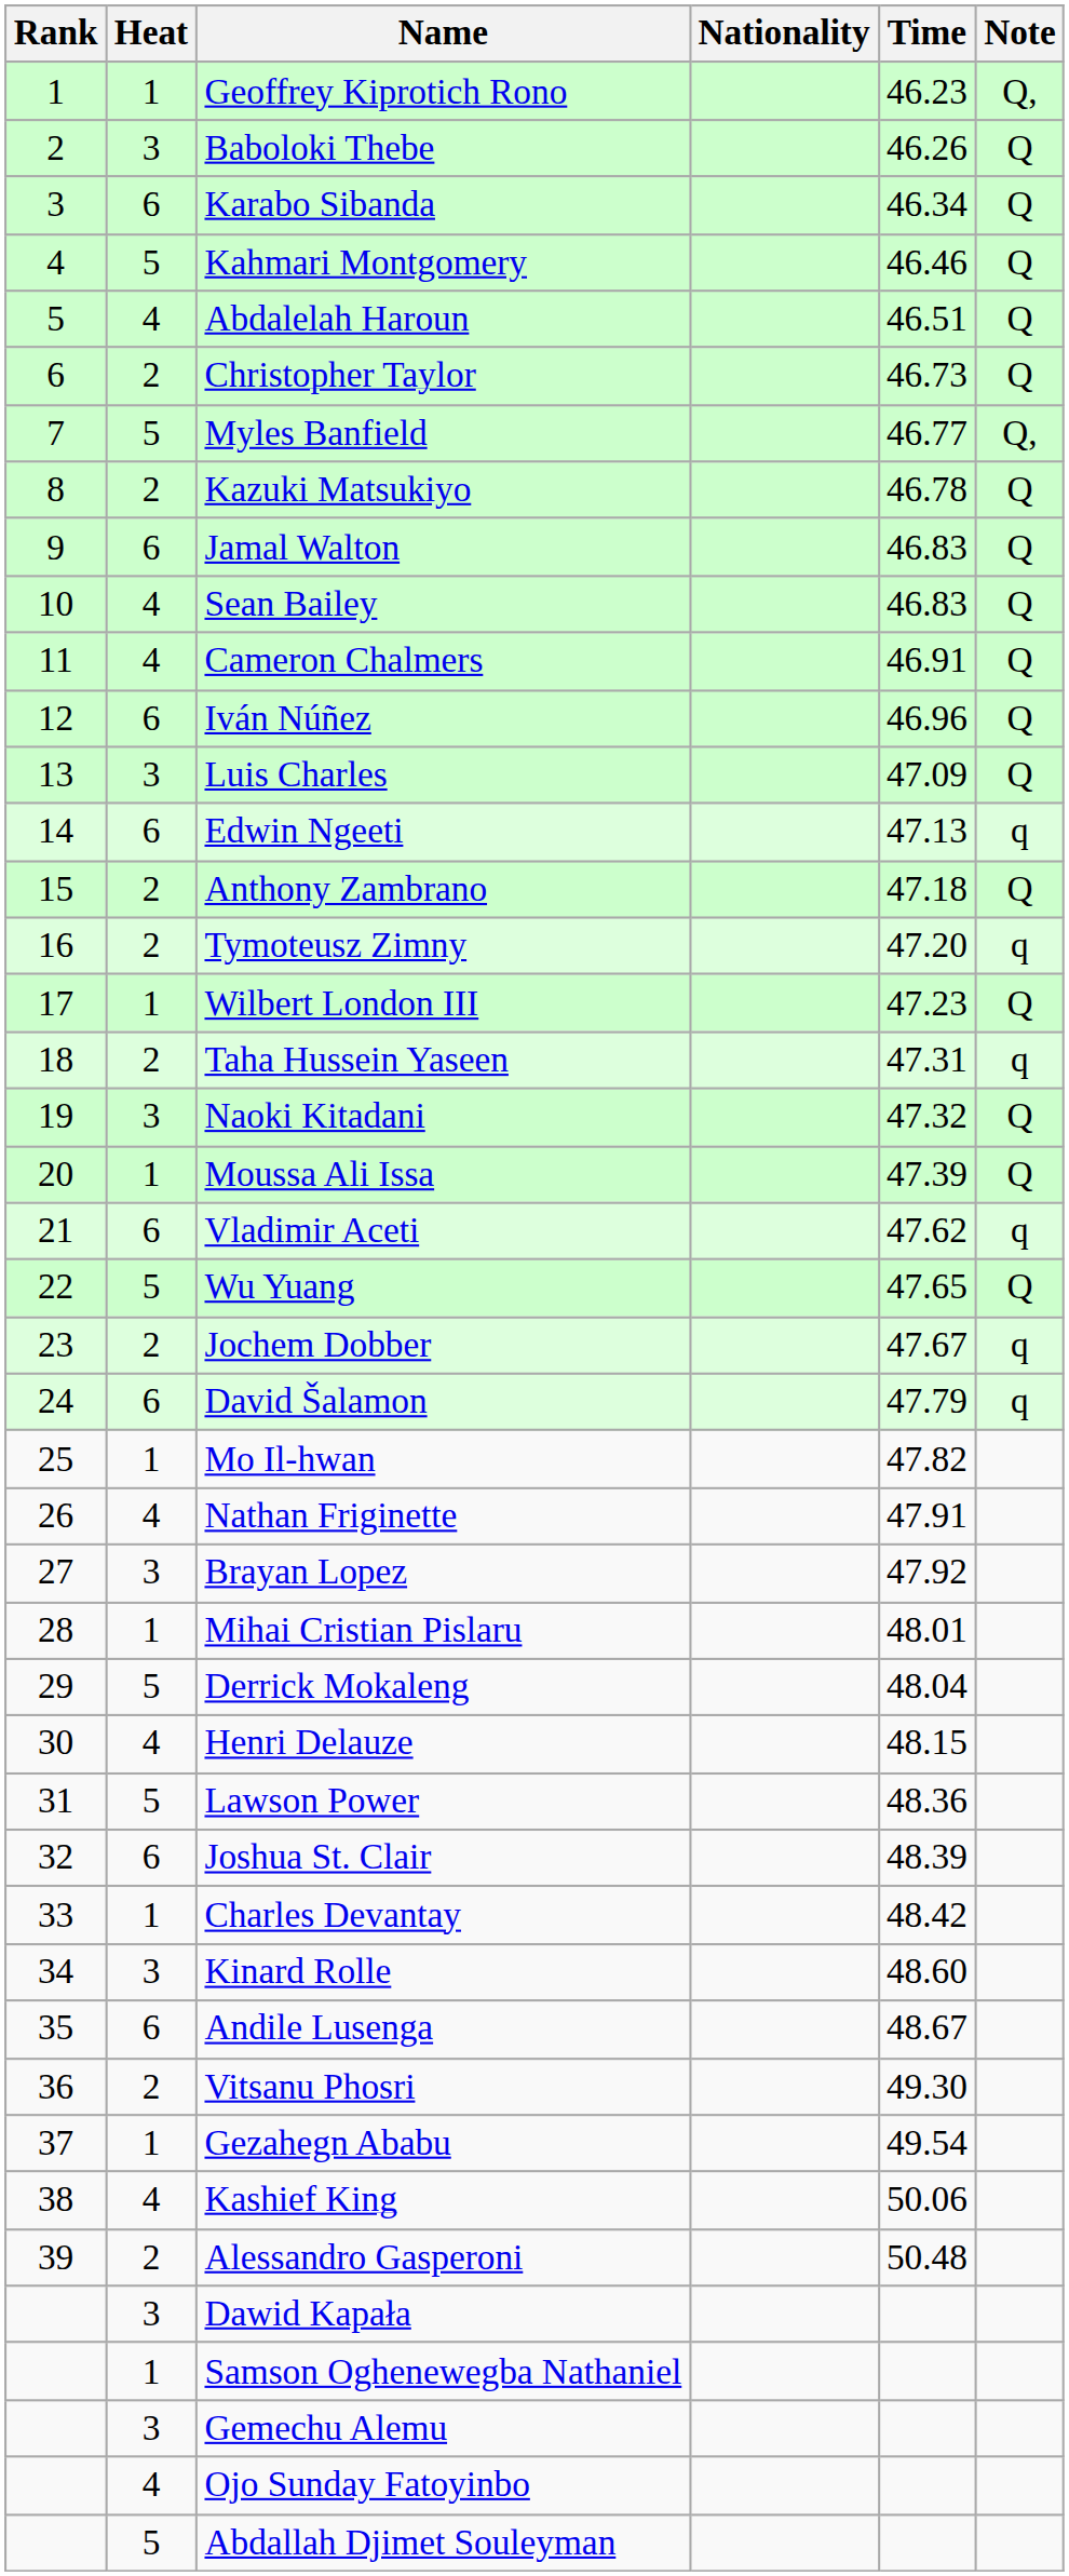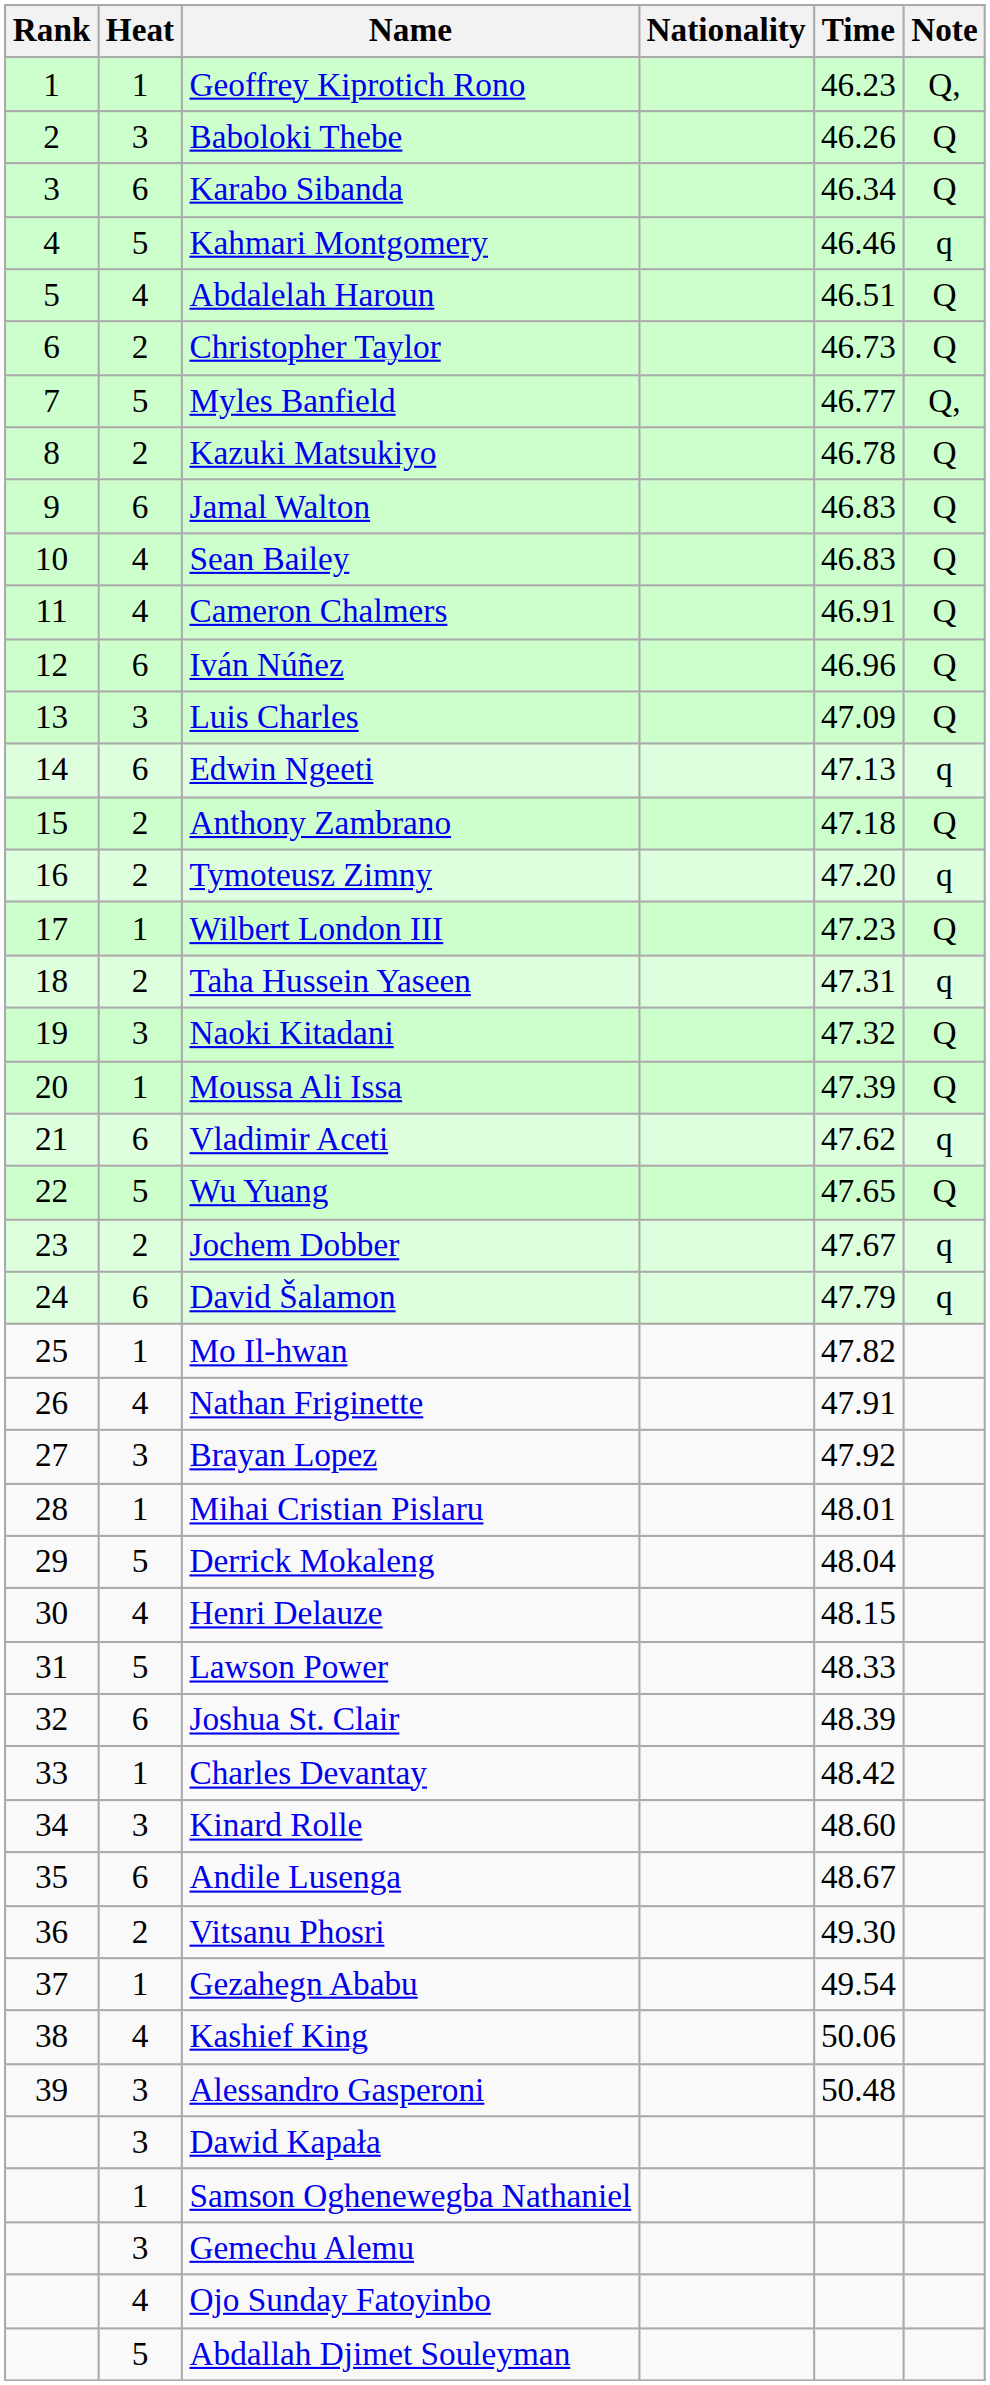 <table class="wikitable sortable" style="text-align:center">
 <tr>
 <th>Rank</th>
 <th>Heat</th>
 <th>Name</th>
 <th>Nationality</th>
 <th>Time</th>
 <th>Note</th>
 </tr>
 <tr bgcolor=ccffcc>
 <td>1</td>
 <td>1</td>
 <td align=left><a href='#'>Geoffrey Kiprotich Rono</a></td>
 <td align=left></td>
 <td>46.23</td>
 <td>Q, <strong></strong></td>
 </tr>
 <tr bgcolor=ccffcc>
 <td>2</td>
 <td>3</td>
 <td align=left><a href='#'>Baboloki Thebe</a></td>
 <td align=left></td>
 <td>46.26</td>
 <td>Q</td>
 </tr>
 <tr bgcolor=ccffcc>
 <td>3</td>
 <td>6</td>
 <td align=left><a href='#'>Karabo Sibanda</a></td>
 <td align=left></td>
 <td>46.34</td>
 <td>Q</td>
 </tr>
 <tr bgcolor=ccffcc>
 <td>4</td>
 <td>5</td>
 <td align=left><a href='#'>Kahmari Montgomery</a></td>
 <td align=left></td>
 <td>46.46</td>
-<td>Q</td>
+<td>q</td>
 </tr>
 <tr bgcolor=ccffcc>
 <td>5</td>
 <td>4</td>
 <td align=left><a href='#'>Abdalelah Haroun</a></td>
 <td align=left></td>
 <td>46.51</td>
 <td>Q</td>
 </tr>
 <tr bgcolor=ccffcc>
 <td>6</td>
 <td>2</td>
 <td align=left><a href='#'>Christopher Taylor</a></td>
 <td align=left></td>
 <td>46.73</td>
 <td>Q</td>
 </tr>
 <tr bgcolor=ccffcc>
 <td>7</td>
 <td>5</td>
 <td align=left><a href='#'>Myles Banfield</a></td>
 <td align=left></td>
 <td>46.77</td>
 <td>Q, <strong></strong></td>
 </tr>
 <tr bgcolor=ccffcc>
 <td>8</td>
 <td>2</td>
 <td align=left><a href='#'>Kazuki Matsukiyo</a></td>
 <td align=left></td>
 <td>46.78</td>
 <td>Q</td>
 </tr>
 <tr bgcolor=ccffcc>
 <td>9</td>
 <td>6</td>
 <td align=left><a href='#'>Jamal Walton</a></td>
 <td align=left></td>
 <td>46.83</td>
 <td>Q</td>
 </tr>
 <tr bgcolor=ccffcc>
 <td>10</td>
 <td>4</td>
 <td align=left><a href='#'>Sean Bailey</a></td>
 <td align=left></td>
 <td>46.83</td>
 <td>Q</td>
 </tr>
 <tr bgcolor=ccffcc>
 <td>11</td>
 <td>4</td>
 <td align=left><a href='#'>Cameron Chalmers</a></td>
 <td align=left></td>
 <td>46.91</td>
 <td>Q</td>
 </tr>
 <tr bgcolor=ccffcc>
 <td>12</td>
 <td>6</td>
 <td align=left><a href='#'>Iván Núñez</a></td>
 <td align=left></td>
 <td>46.96</td>
 <td>Q</td>
 </tr>
 <tr bgcolor=ccffcc>
 <td>13</td>
 <td>3</td>
 <td align=left><a href='#'>Luis Charles</a></td>
 <td align=left></td>
 <td>47.09</td>
 <td>Q</td>
 </tr>
 <tr bgcolor=ddffdd>
 <td>14</td>
 <td>6</td>
 <td align=left><a href='#'>Edwin Ngeeti</a></td>
 <td align=left></td>
 <td>47.13</td>
 <td>q</td>
 </tr>
 <tr bgcolor=ccffcc>
 <td>15</td>
 <td>2</td>
 <td align=left><a href='#'>Anthony Zambrano</a></td>
 <td align=left></td>
 <td>47.18</td>
 <td>Q</td>
 </tr>
 <tr bgcolor=ddffdd>
 <td>16</td>
 <td>2</td>
 <td align=left><a href='#'>Tymoteusz Zimny</a></td>
 <td align=left></td>
 <td>47.20</td>
 <td>q</td>
 </tr>
 <tr bgcolor=ccffcc>
 <td>17</td>
 <td>1</td>
 <td align=left><a href='#'>Wilbert London III</a></td>
 <td align=left></td>
 <td>47.23</td>
 <td>Q</td>
 </tr>
 <tr bgcolor=ddffdd>
 <td>18</td>
 <td>2</td>
 <td align=left><a href='#'>Taha Hussein Yaseen</a></td>
 <td align=left></td>
 <td>47.31</td>
 <td>q</td>
 </tr>
 <tr bgcolor=ccffcc>
 <td>19</td>
 <td>3</td>
 <td align=left><a href='#'>Naoki Kitadani</a></td>
 <td align=left></td>
 <td>47.32</td>
 <td>Q</td>
 </tr>
 <tr bgcolor=ccffcc>
 <td>20</td>
 <td>1</td>
 <td align=left><a href='#'>Moussa Ali Issa</a></td>
 <td align=left></td>
 <td>47.39</td>
 <td>Q</td>
 </tr>
 <tr bgcolor=ddffdd>
 <td>21</td>
 <td>6</td>
 <td align=left><a href='#'>Vladimir Aceti</a></td>
 <td align=left></td>
 <td>47.62</td>
 <td>q</td>
 </tr>
 <tr bgcolor=ccffcc>
 <td>22</td>
 <td>5</td>
 <td align=left><a href='#'>Wu Yuang</a></td>
 <td align=left></td>
 <td>47.65</td>
 <td>Q</td>
 </tr>
 <tr bgcolor=ddffdd>
 <td>23</td>
 <td>2</td>
 <td align=left><a href='#'>Jochem Dobber</a></td>
 <td align=left></td>
 <td>47.67</td>
 <td>q</td>
 </tr>
 <tr bgcolor=ddffdd>
 <td>24</td>
 <td>6</td>
 <td align=left><a href='#'>David Šalamon</a></td>
 <td align=left></td>
 <td>47.79</td>
 <td>q</td>
 </tr>
 <tr>
 <td>25</td>
 <td>1</td>
 <td align=left><a href='#'>Mo Il-hwan</a></td>
 <td align=left></td>
 <td>47.82</td>
 <td></td>
 </tr>
 <tr>
 <td>26</td>
 <td>4</td>
 <td align=left><a href='#'>Nathan Friginette</a></td>
 <td align=left></td>
 <td>47.91</td>
 <td></td>
 </tr>
 <tr>
 <td>27</td>
 <td>3</td>
 <td align=left><a href='#'>Brayan Lopez</a></td>
 <td align=left></td>
 <td>47.92</td>
 <td></td>
 </tr>
 <tr>
 <td>28</td>
 <td>1</td>
 <td align=left><a href='#'>Mihai Cristian Pislaru</a></td>
 <td align=left></td>
 <td>48.01</td>
 <td></td>
 </tr>
 <tr>
 <td>29</td>
 <td>5</td>
 <td align=left><a href='#'>Derrick Mokaleng</a></td>
 <td align=left></td>
 <td>48.04</td>
 <td></td>
 </tr>
 <tr>
 <td>30</td>
 <td>4</td>
 <td align=left><a href='#'>Henri Delauze</a></td>
 <td align=left></td>
 <td>48.15</td>
 <td></td>
 </tr>
 <tr>
 <td>31</td>
 <td>5</td>
 <td align=left><a href='#'>Lawson Power</a></td>
 <td align=left></td>
-<td>48.36</td>
+<td>48.33</td>
 <td></td>
 </tr>
 <tr>
 <td>32</td>
 <td>6</td>
 <td align=left><a href='#'>Joshua St. Clair</a></td>
 <td align=left></td>
 <td>48.39</td>
 <td></td>
 </tr>
 <tr>
 <td>33</td>
 <td>1</td>
 <td align=left><a href='#'>Charles Devantay</a></td>
 <td align=left></td>
 <td>48.42</td>
 <td></td>
 </tr>
 <tr>
 <td>34</td>
 <td>3</td>
 <td align=left><a href='#'>Kinard Rolle</a></td>
 <td align=left></td>
 <td>48.60</td>
 <td></td>
 </tr>
 <tr>
 <td>35</td>
 <td>6</td>
 <td align=left><a href='#'>Andile Lusenga</a></td>
 <td align=left></td>
 <td>48.67</td>
 <td></td>
 </tr>
 <tr>
 <td>36</td>
 <td>2</td>
 <td align=left><a href='#'>Vitsanu Phosri</a></td>
 <td align=left></td>
 <td>49.30</td>
 <td><strong></strong></td>
 </tr>
 <tr>
 <td>37</td>
 <td>1</td>
 <td align=left><a href='#'>Gezahegn Ababu</a></td>
 <td align=left></td>
 <td>49.54</td>
 <td></td>
 </tr>
 <tr>
 <td>38</td>
 <td>4</td>
 <td align=left><a href='#'>Kashief King</a></td>
 <td align=left></td>
 <td>50.06</td>
 <td></td>
 </tr>
 <tr>
 <td>39</td>
-<td>2</td>
+<td>3</td>
 <td align=left><a href='#'>Alessandro Gasperoni</a></td>
 <td align=left></td>
 <td>50.48</td>
 <td></td>
 </tr>
 <tr>
 <td></td>
 <td>3</td>
 <td align=left><a href='#'>Dawid Kapała</a></td>
 <td align=left></td>
 <td></td>
 <td></td>
 </tr>
 <tr>
 <td></td>
 <td>1</td>
 <td align=left><a href='#'>Samson Oghenewegba Nathaniel</a></td>
 <td align=left></td>
 <td></td>
 <td></td>
 </tr>
 <tr>
 <td></td>
 <td>3</td>
 <td align=left><a href='#'>Gemechu Alemu</a></td>
 <td align=left></td>
 <td></td>
 <td></td>
 </tr>
 <tr>
 <td></td>
 <td>4</td>
 <td align=left><a href='#'>Ojo Sunday Fatoyinbo</a></td>
 <td align=left></td>
 <td></td>
 <td></td>
 </tr>
 <tr>
 <td></td>
 <td>5</td>
 <td align=left><a href='#'>Abdallah Djimet Souleyman</a></td>
 <td align=left></td>
 <td></td>
 <td></td>
 </tr>
 </table>
